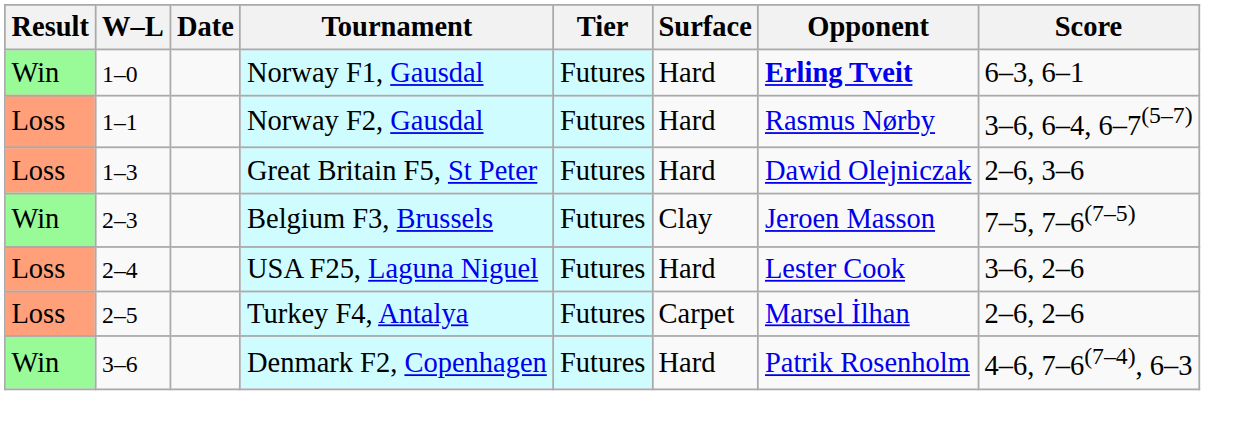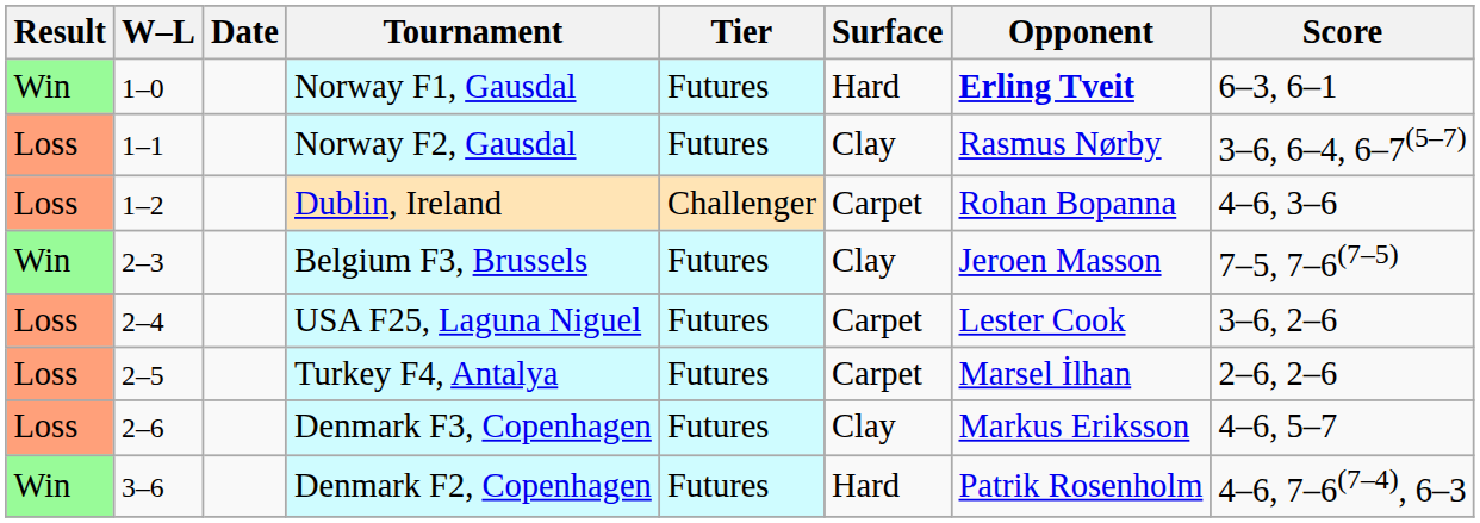 <table class="sortable wikitable">
 <tr>
 <th>Result</th>
 <th class="unsortable">W–L</th>
 <th>Date</th>
 <th>Tournament</th>
 <th>Tier</th>
 <th>Surface</th>
 <th>Opponent</th>
 <th class="unsortable">Score</th>
 </tr>
 <tr>
 <td bgcolor=98FB98>Win</td>
 <td><small>1–0</small></td>
 <td></td>
 <td style="background:#cffcff;">Norway F1, <a href='#'>Gausdal</a></td>
 <td style="background:#cffcff;">Futures</td>
 <td>Hard</td>
 <td><strong> <a href='#'>Erling Tveit</a></strong></td>
 <td>6–3, 6–1</td>
 </tr>
 <tr>
 <td bgcolor=FFA07A>Loss</td>
 <td><small>1–1</small></td>
 <td></td>
 <td style="background:#cffcff;">Norway F2, <a href='#'>Gausdal</a></td>
 <td style="background:#cffcff;">Futures</td>
-<td>Hard</td>
+<td>Clay</td>
 <td> <a href='#'>Rasmus Nørby</a></td>
 <td>3–6, 6–4, 6–7<sup>(5–7)</sup></td>
 </tr>
 <tr>
 <td bgcolor=FFA07A>Loss</td>
-<td><small>1–3</small></td>
+<td><small>1–2</small></td>
 <td></td>
-<td style="background:#cffcff;">Great Britain F5, <a href='#'>St Peter</a></td>
-<td style="background:#cffcff;">Futures</td>
-<td>Hard</td>
-<td> <a href='#'>Dawid Olejniczak</a></td>
-<td>2–6, 3–6</td>
+<td style="background:moccasin;"><a href='#'>Dublin</a>, Ireland</td>
+<td style="background:moccasin;">Challenger</td>
+<td>Carpet</td>
+<td> <a href='#'>Rohan Bopanna</a></td>
+<td>4–6, 3–6</td>
 </tr>
 <tr>
 <td bgcolor=98FB98>Win</td>
 <td><small>2–3</small></td>
 <td></td>
 <td style="background:#cffcff;">Belgium F3, <a href='#'>Brussels</a></td>
 <td style="background:#cffcff;">Futures</td>
 <td>Clay</td>
 <td> <a href='#'>Jeroen Masson</a></td>
 <td>7–5, 7–6<sup>(7–5)</sup></td>
 </tr>
 <tr>
 <td bgcolor=FFA07A>Loss</td>
 <td><small>2–4</small></td>
 <td></td>
 <td style="background:#cffcff;">USA F25, <a href='#'>Laguna Niguel</a></td>
 <td style="background:#cffcff;">Futures</td>
-<td>Hard</td>
+<td>Carpet</td>
 <td> <a href='#'>Lester Cook</a></td>
 <td>3–6, 2–6</td>
 </tr>
 <tr>
 <td bgcolor=FFA07A>Loss</td>
 <td><small>2–5</small></td>
 <td></td>
 <td style="background:#cffcff;">Turkey F4, <a href='#'>Antalya</a></td>
 <td style="background:#cffcff;">Futures</td>
 <td>Carpet</td>
 <td> <a href='#'>Marsel İlhan</a></td>
 <td>2–6, 2–6</td>
 </tr>
 <tr>
+<td bgcolor=FFA07A>Loss</td>
+<td><small>2–6</small></td>
+<td></td>
+<td style="background:#cffcff;">Denmark F3, <a href='#'>Copenhagen</a></td>
+<td style="background:#cffcff;">Futures</td>
+<td>Clay</td>
+<td> <a href='#'>Markus Eriksson</a></td>
+<td>4–6, 5–7</td>
+</tr>
+<tr>
 <td bgcolor=98FB98>Win</td>
 <td><small>3–6</small></td>
 <td></td>
 <td style="background:#cffcff;">Denmark F2, <a href='#'>Copenhagen</a></td>
 <td style="background:#cffcff;">Futures</td>
 <td>Hard</td>
 <td> <a href='#'>Patrik Rosenholm</a></td>
 <td>4–6, 7–6<sup>(7–4)</sup>, 6–3</td>
 </tr>
 </table>
